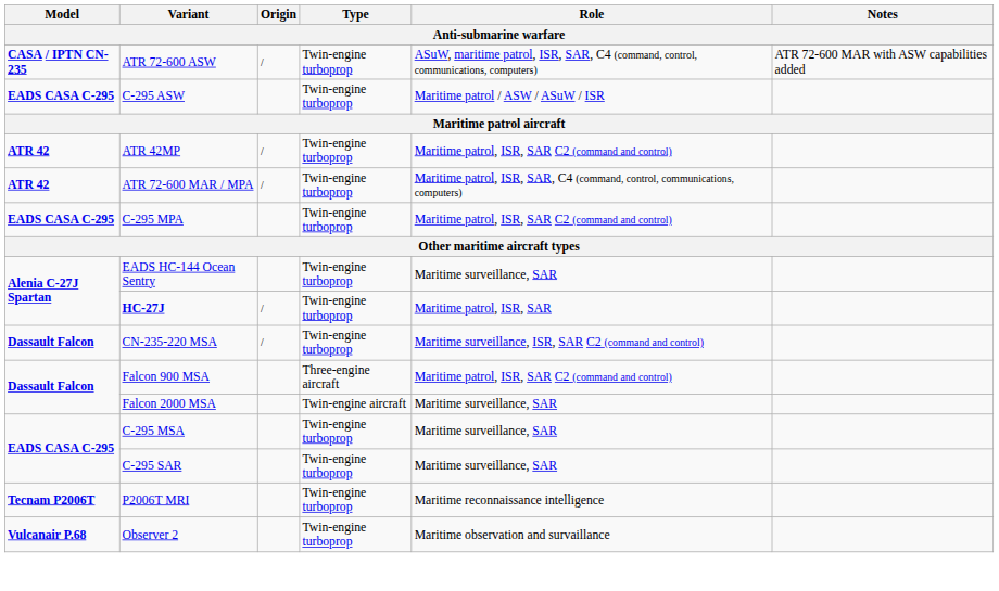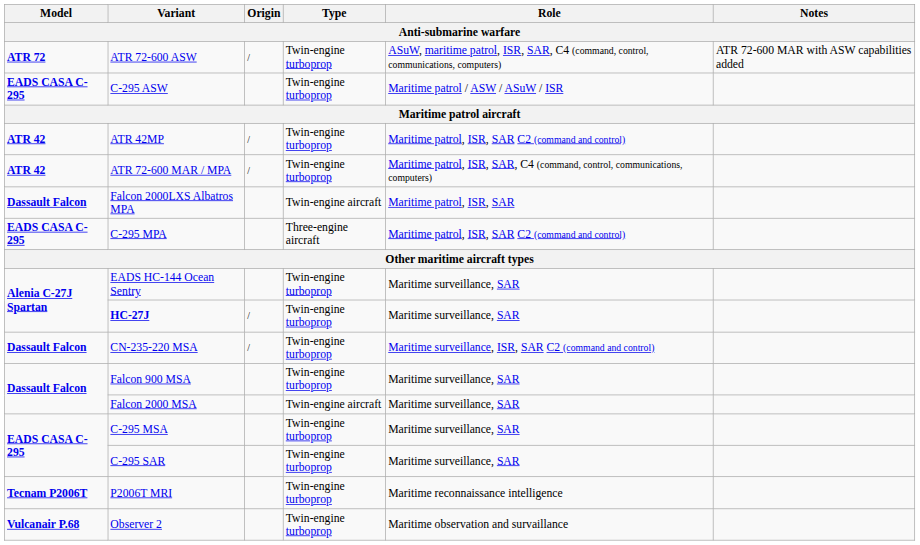 <table class="wikitable sortable">
 <tr>
 <th scope=col>Model</th>
 <th scope=col>Variant</th>
 <th scope=col>Origin</th>
 <th scope=col>Type</th>
 <th scope=col>Role</th>
 <th scope=col>Notes</th>
 </tr>
 <tr>
 <th colspan="6">Anti-submarine warfare</th>
 </tr>
 <tr>
-<td><strong><a href='#'>CASA</a></strong> <strong><a href='#'>/ IPTN CN-235</a></strong></td>
+<td><strong><a href='#'>ATR 72</a></strong></td>
 <td><a href='#'>ATR 72-600 ASW</a></td>
 <td><small> /</small> <small></small></td>
 <td>Twin-engine <a href='#'>turboprop</a></td>
 <td><a href='#'>ASuW</a>, <a href='#'>maritime patrol</a>, <a href='#'>ISR</a>, <a href='#'>SAR</a>, C4 <small>(command, control, communications, computers)</small></td>
 <td>ATR 72-600 MAR with ASW capabilities added</td>
 </tr>
 <tr>
 <td><strong><a href='#'>EADS CASA C-295</a></strong></td>
 <td><a href='#'>C-295 ASW</a></td>
 <td><small></small></td>
 <td>Twin-engine <a href='#'>turboprop</a></td>
 <td><a href='#'>Maritime patrol</a> / <a href='#'>ASW</a> / <a href='#'>ASuW</a> / <a href='#'>ISR</a></td>
 <td></td>
 </tr>
 <tr>
 <th colspan="6">Maritime patrol aircraft</th>
 </tr>
 <tr>
 <td><strong><a href='#'>ATR 42</a></strong></td>
 <td><a href='#'>ATR 42MP</a></td>
 <td><small> /</small> <small></small></td>
 <td>Twin-engine <a href='#'>turboprop</a></td>
 <td><a href='#'>Maritime patrol</a>, <a href='#'>ISR</a>, <a href='#'>SAR</a> <a href='#'>C2 <small>(command and control)</small></a></td>
 <td></td>
 </tr>
 <tr>
 <td><strong><a href='#'>ATR 42</a></strong></td>
 <td><a href='#'>ATR 72-600 MAR / MPA</a></td>
 <td><small> /</small> <small></small></td>
 <td>Twin-engine <a href='#'>turboprop</a></td>
 <td><a href='#'>Maritime patrol</a>, <a href='#'>ISR</a>, <a href='#'>SAR</a>, C4 <small>(command, control, communications, computers)</small></td>
 <td></td>
 </tr>
 <tr>
+<td><strong><a href='#'>Dassault Falcon</a></strong></td>
+<td><a href='#'>Falcon 2000LXS Albatros MPA</a></td>
+<td><small></small></td>
+<td>Twin-engine aircraft</td>
+<td><a href='#'>Maritime patrol</a>, <a href='#'>ISR</a>, <a href='#'>SAR</a></td>
+<td></td>
+</tr>
+<tr>
 <td><strong><a href='#'>EADS CASA C-295</a></strong></td>
 <td><a href='#'>C-295 MPA</a></td>
 <td><small></small></td>
-<td>Twin-engine <a href='#'>turboprop</a></td>
+<td>Three-engine aircraft</td>
 <td><a href='#'>Maritime patrol</a>, <a href='#'>ISR</a>, <a href='#'>SAR</a> <a href='#'>C2 <small>(command and control)</small></a></td>
 <td></td>
 </tr>
 <tr>
 <th colspan="6">Other maritime aircraft types</th>
 </tr>
 <tr>
 <td rowspan="2"><strong><a href='#'>Alenia C-27J Spartan</a></strong></td>
 <td><a href='#'>EADS HC-144 Ocean Sentry</a></td>
 <td><small></small></td>
 <td>Twin-engine <a href='#'>turboprop</a></td>
 <td>Maritime surveillance, <a href='#'>SAR</a></td>
 <td></td>
 </tr>
 <tr>
 <td><strong><a href='#'>HC-27J</a></strong></td>
 <td><small> /</small> <small></small></td>
 <td>Twin-engine <a href='#'>turboprop</a></td>
-<td><a href='#'>Maritime patrol</a>, <a href='#'>ISR</a>, <a href='#'>SAR</a></td>
+<td>Maritime surveillance, <a href='#'>SAR</a></td>
 <td></td>
 </tr>
 <tr>
 <td><strong><a href='#'>Dassault Falcon</a></strong></td>
 <td><a href='#'>CN-235-220 MSA</a></td>
 <td><small> /</small> <small></small></td>
 <td>Twin-engine <a href='#'>turboprop</a></td>
 <td><a href='#'>Maritime surveillance</a>, <a href='#'>ISR</a>, <a href='#'>SAR</a> <a href='#'>C2 <small>(command and control)</small></a></td>
 <td></td>
 </tr>
 <tr>
 <td rowspan="2"><strong><a href='#'>Dassault Falcon</a></strong></td>
 <td><a href='#'>Falcon 900 MSA</a></td>
 <td><small></small></td>
-<td>Three-engine aircraft</td>
-<td><a href='#'>Maritime patrol</a>, <a href='#'>ISR</a>, <a href='#'>SAR</a> <a href='#'>C2 <small>(command and control)</small></a></td>
+<td>Twin-engine <a href='#'>turboprop</a></td>
+<td>Maritime surveillance, <a href='#'>SAR</a></td>
 <td></td>
 </tr>
 <tr>
 <td><a href='#'>Falcon 2000 MSA</a></td>
 <td><small></small></td>
 <td>Twin-engine aircraft</td>
 <td>Maritime surveillance, <a href='#'>SAR</a></td>
 <td></td>
 </tr>
 <tr>
 <td rowspan="2"><strong><a href='#'>EADS CASA C-295</a></strong></td>
 <td><a href='#'>C-295 MSA</a></td>
 <td><small></small></td>
 <td>Twin-engine <a href='#'>turboprop</a></td>
 <td>Maritime surveillance, <a href='#'>SAR</a></td>
 <td></td>
 </tr>
 <tr>
 <td><a href='#'>C-295 SAR</a></td>
 <td><small></small></td>
 <td>Twin-engine <a href='#'>turboprop</a></td>
 <td>Maritime surveillance, <a href='#'>SAR</a></td>
 <td></td>
 </tr>
 <tr>
 <td><strong><a href='#'>Tecnam P2006T</a></strong></td>
 <td><a href='#'>P2006T MRI</a></td>
 <td><small></small></td>
 <td>Twin-engine <a href='#'>turboprop</a></td>
 <td>Maritime reconnaissance intelligence</td>
 <td></td>
 </tr>
 <tr>
 <td><a href='#'><strong>Vulcanair P.68</strong></a></td>
 <td><a href='#'>Observer 2</a></td>
 <td><small></small></td>
 <td>Twin-engine <a href='#'>turboprop</a></td>
 <td>Maritime observation and survaillance</td>
 <td></td>
 </tr>
 </table>
